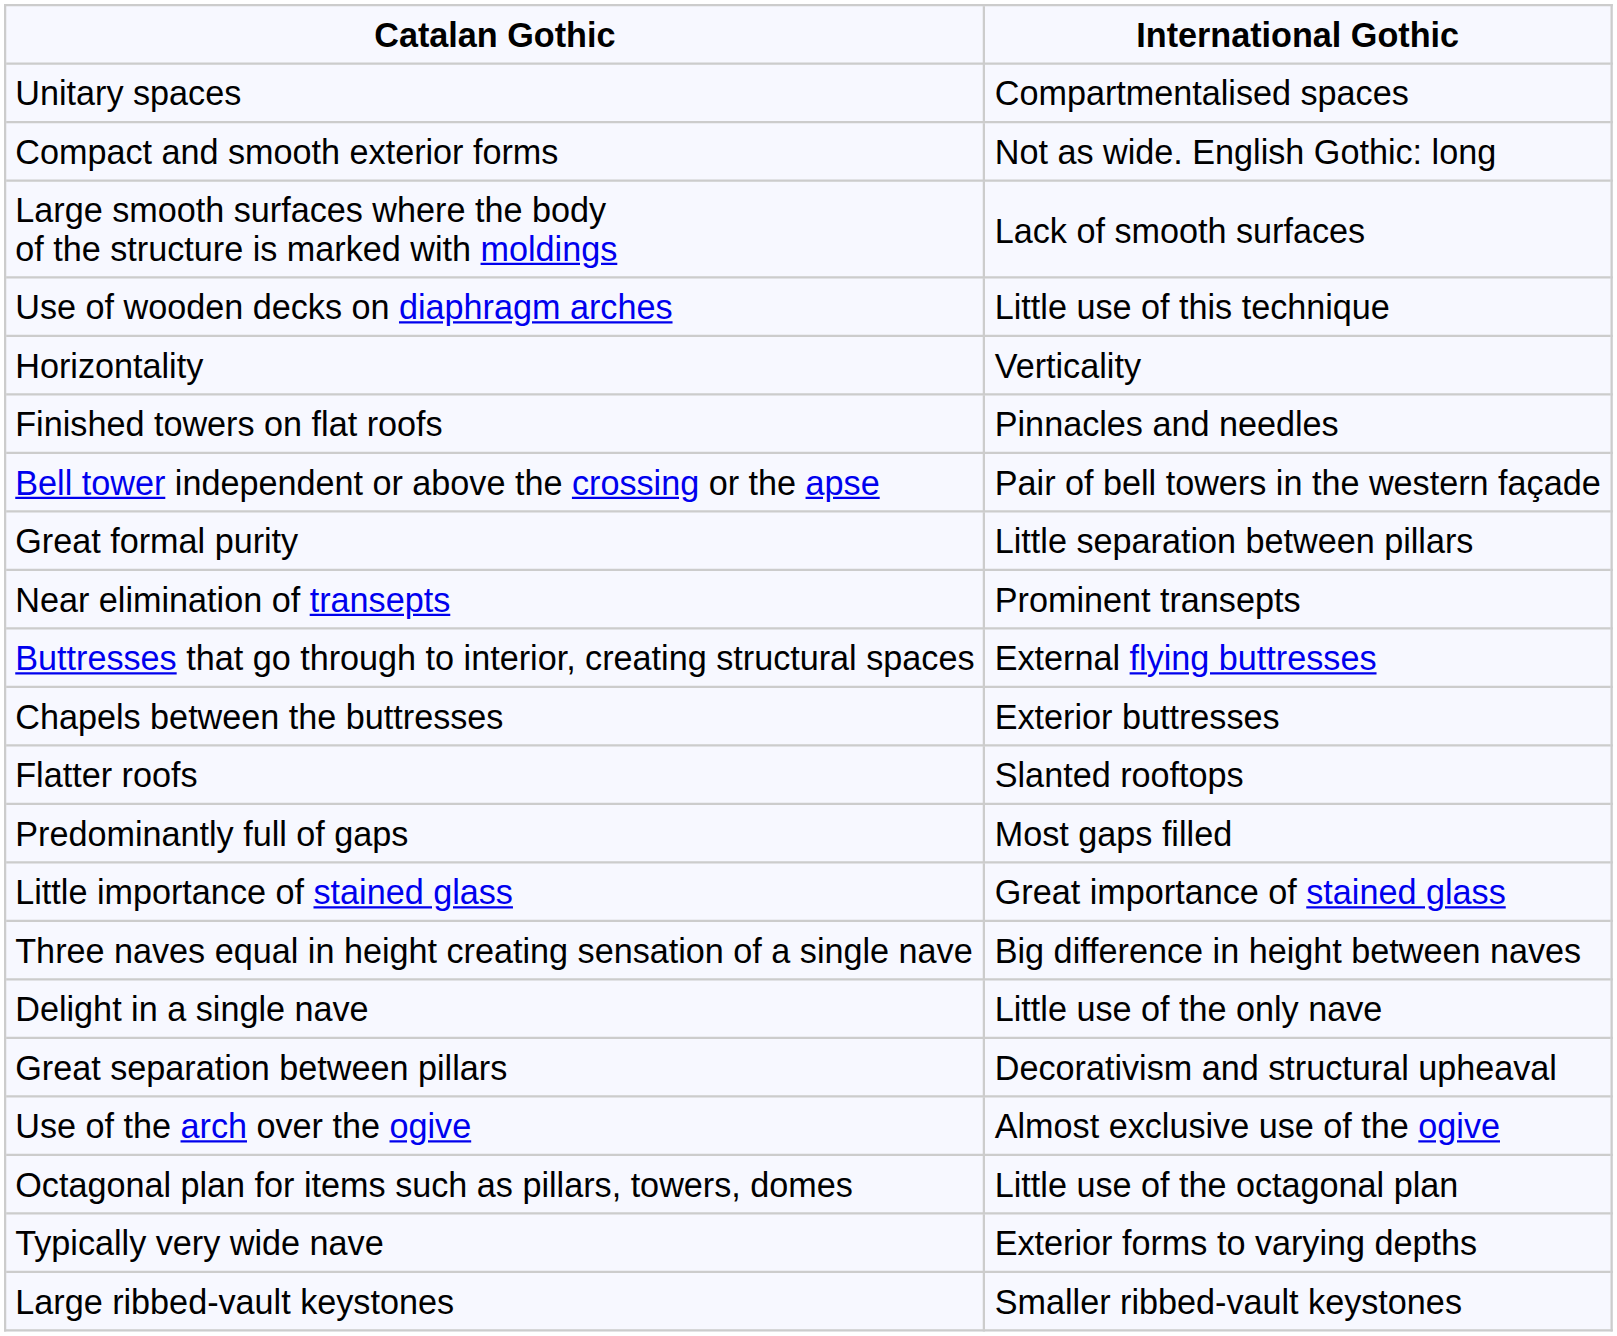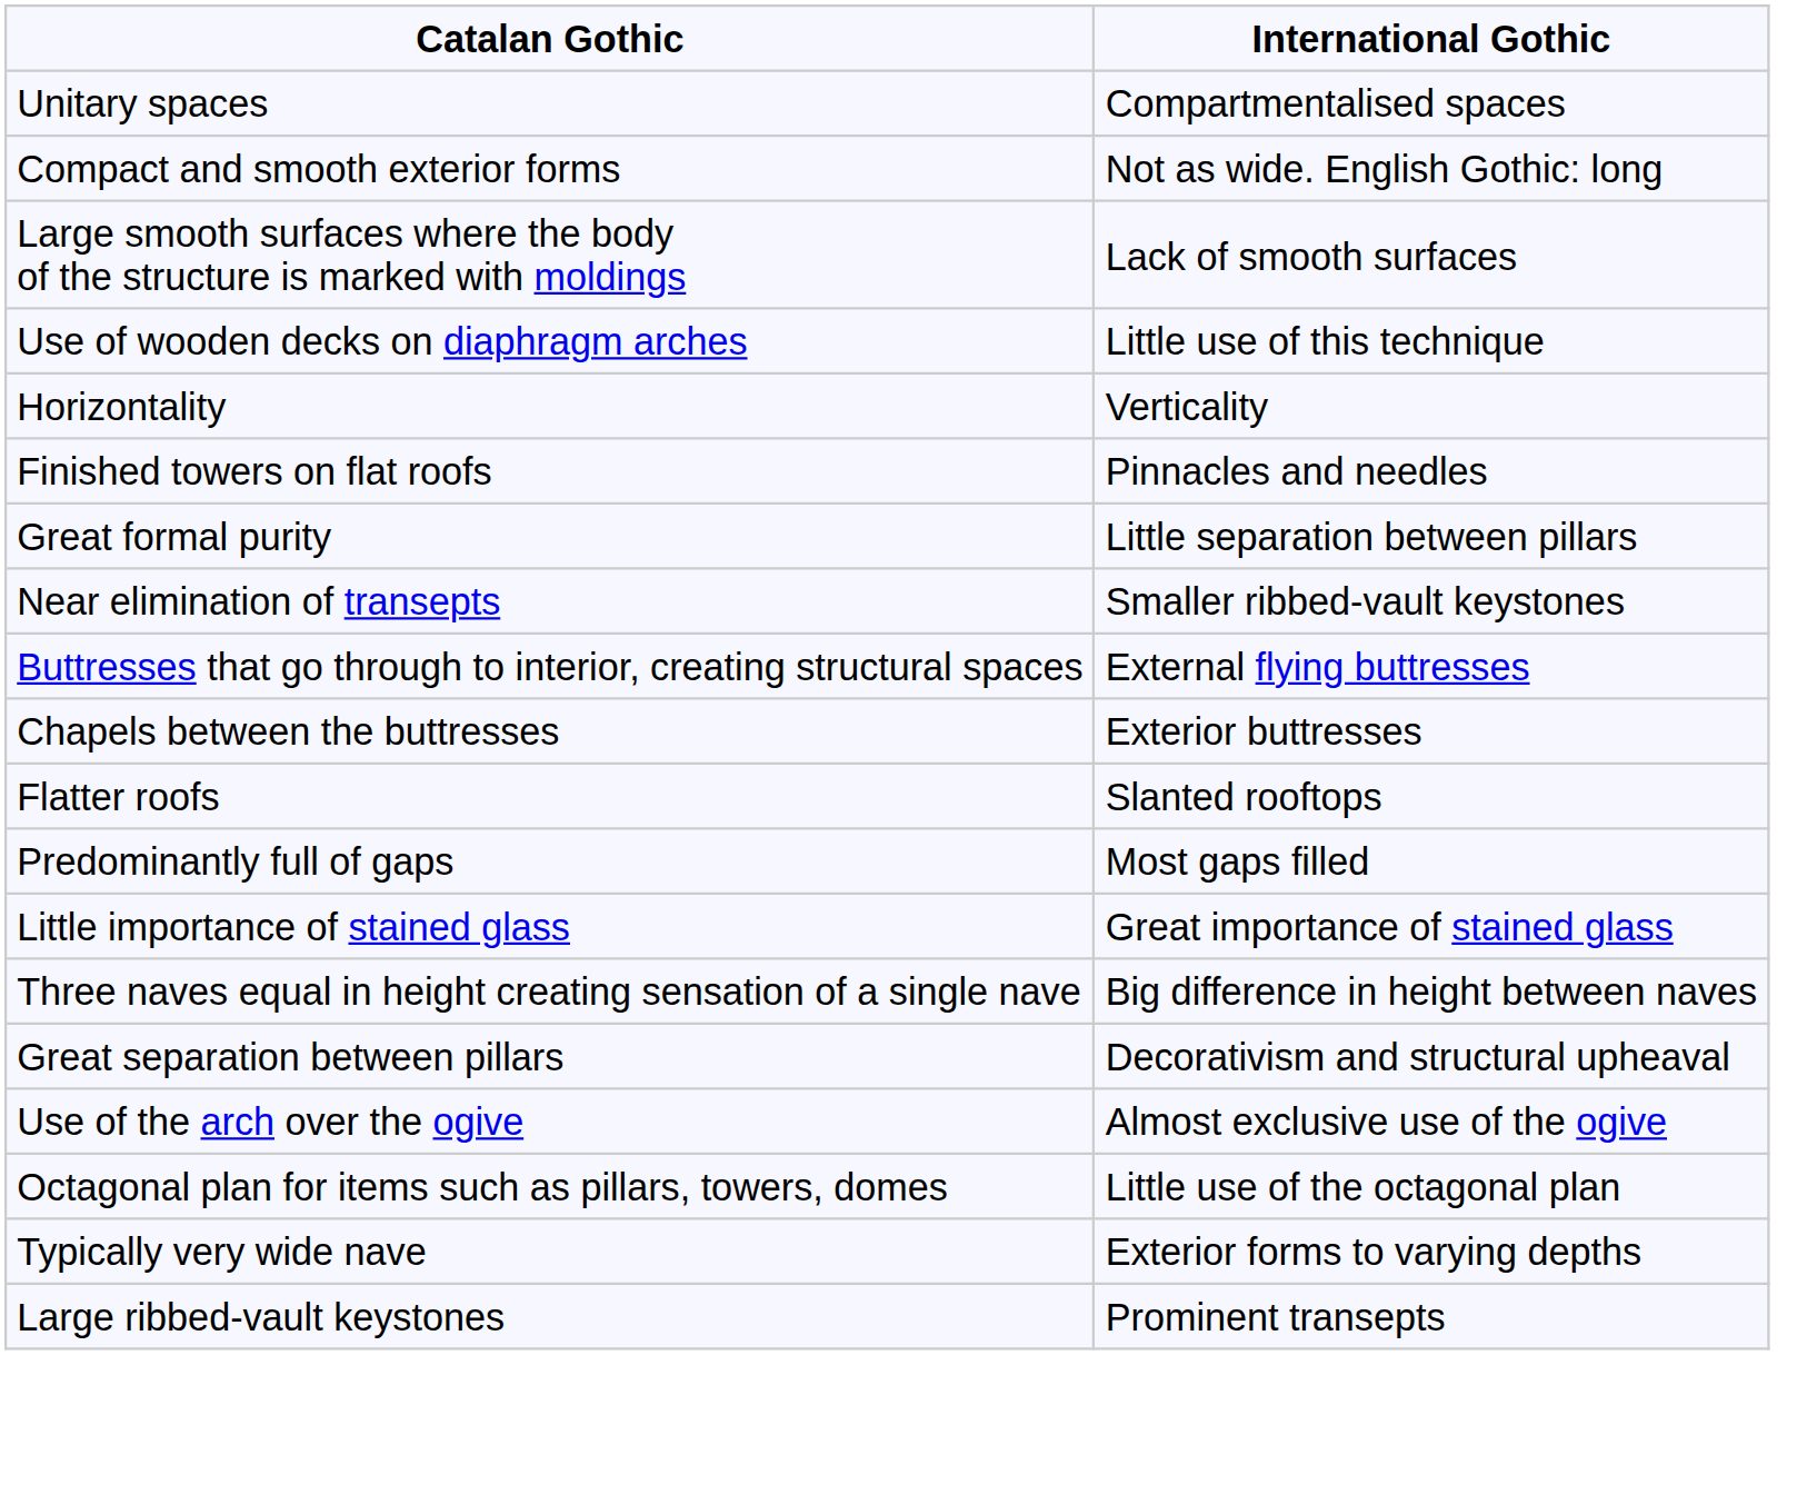 <table bgcolor="#f7f8ff" cellpadding="4" cellspacing="0" border="1" style="font-size: 95%; border: #cccccc solid 1px; border-collapse: collapse;">
 <tr>
 <th>Catalan Gothic</th>
 <th>International Gothic</th>
 </tr>
 <tr ---->
 <td>Unitary spaces</td>
 <td>Compartmentalised spaces</td>
 </tr>
 <tr ---->
 <td>Compact and smooth exterior forms</td>
 <td>Not as wide. English Gothic: long</td>
 </tr>
 <tr ---->
 <td>Large smooth surfaces where the body<br> of the structure is marked with <a href='#'>moldings</a></td>
 <td>Lack of smooth surfaces</td>
 </tr>
 <tr ---->
 <td>Use of wooden decks on <a href='#'>diaphragm arches</a></td>
 <td>Little use of this technique</td>
 </tr>
 <tr ---->
 <td>Horizontality</td>
 <td>Verticality</td>
 </tr>
 <tr ---->
 <td>Finished towers on flat roofs</td>
 <td>Pinnacles and needles</td>
 </tr>
 <tr ---->
-<td><a href='#'>Bell tower</a> independent or above the <a href='#'>crossing</a> or the <a href='#'>apse</a></td>
-<td>Pair of bell towers in the western façade</td>
-</tr>
-<tr ---->
 <td>Great formal purity</td>
 <td>Little separation between pillars</td>
 </tr>
 <tr ---->
 <td>Near elimination of <a href='#'>transepts</a></td>
-<td>Prominent transepts</td>
+<td>Smaller ribbed-vault keystones</td>
 </tr>
 <tr ---->
 <td><a href='#'>Buttresses</a> that go through to interior, creating structural spaces</td>
 <td>External <a href='#'>flying buttresses</a></td>
 </tr>
 <tr ---->
 <td>Chapels between the buttresses</td>
 <td>Exterior buttresses</td>
 </tr>
 <tr ---->
 <td>Flatter roofs</td>
 <td>Slanted rooftops</td>
 </tr>
 <tr ---->
 <td>Predominantly full of gaps</td>
 <td>Most gaps filled</td>
 </tr>
 <tr ---->
 <td>Little importance of <a href='#'>stained glass</a></td>
 <td>Great importance of <a href='#'>stained glass</a></td>
 </tr>
 <tr ---->
 <td>Three naves equal in height creating sensation of a single nave</td>
 <td>Big difference in height between naves</td>
 </tr>
 <tr ---->
-<td>Delight in a single nave</td>
-<td>Little use of the only nave</td>
-</tr>
-<tr ---->
 <td>Great separation between pillars</td>
 <td>Decorativism and structural upheaval</td>
 </tr>
 <tr ---->
 <td>Use of the <a href='#'>arch</a> over the <a href='#'>ogive</a></td>
 <td>Almost exclusive use of the <a href='#'>ogive</a></td>
 </tr>
 <tr ---->
 <td>Octagonal plan for items such as pillars, towers, domes</td>
 <td>Little use of the octagonal plan</td>
 </tr>
 <tr ---->
 <td>Typically very wide nave</td>
 <td>Exterior forms to varying depths</td>
 </tr>
 <tr ---->
 <td>Large ribbed-vault keystones</td>
-<td>Smaller ribbed-vault keystones</td>
+<td>Prominent transepts</td>
 </tr>
 </table>
